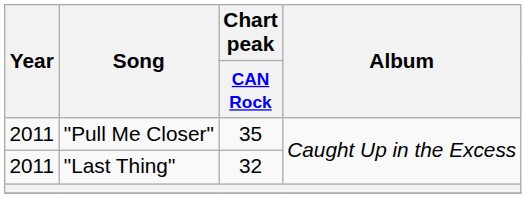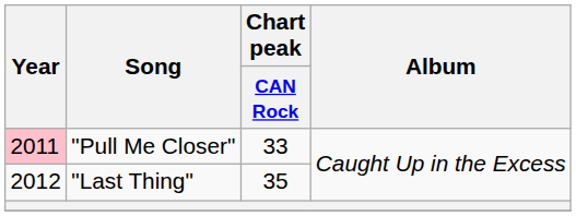 <table class="wikitable">
 <tr>
 <th rowspan="2">Year</th>
 <th rowspan="2">Song</th>
 <th colspan="1">Chart peak</th>
 <th rowspan="2">Album</th>
 </tr>
 <tr>
 <th width="40"><small><a href='#'>CAN<br>Rock</a></small><br></th>
 </tr>
 <tr>
-<td>2011</td>
+<td style="background: pink;">2011</td>
 <td>"Pull Me Closer"</td>
-<td align="center">35</td>
+<td align="center">33</td>
 <td rowspan="2"><em>Caught Up in the Excess</em></td>
 </tr>
 <tr>
-<td>2011</td>
+<td>2012</td>
 <td>"Last Thing"</td>
-<td align="center">32</td>
+<td align="center">35</td>
 </tr>
 <tr>
 <th colspan="10"></th>
 </tr>
 <tr>
 </tr>
 </table>
